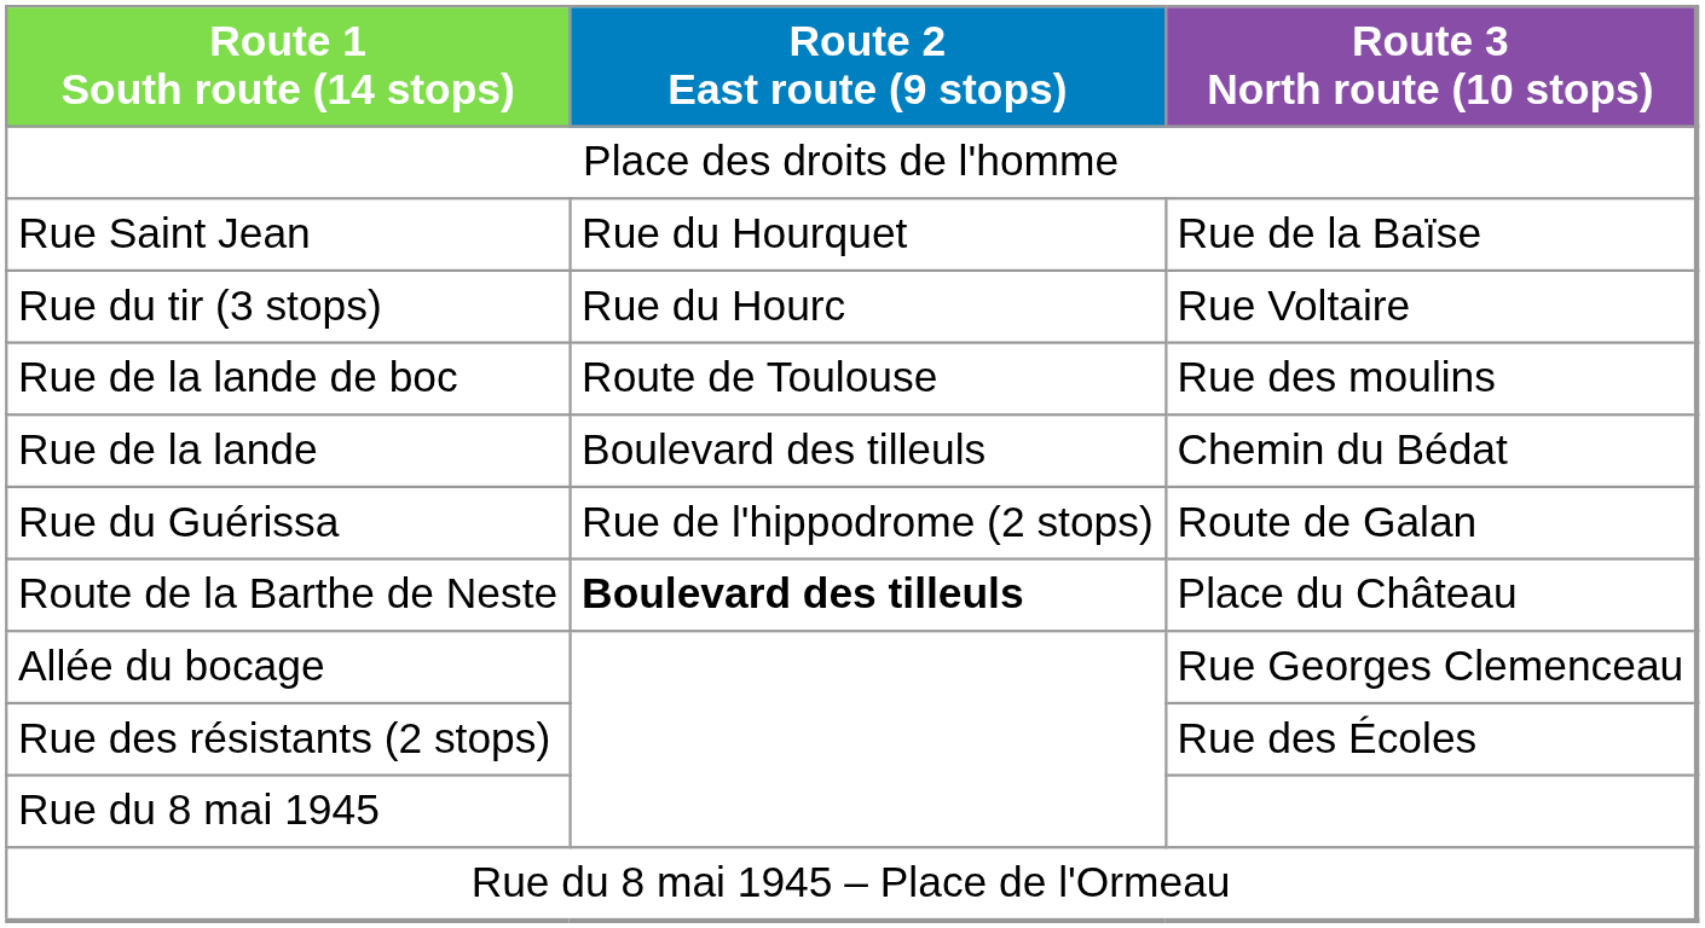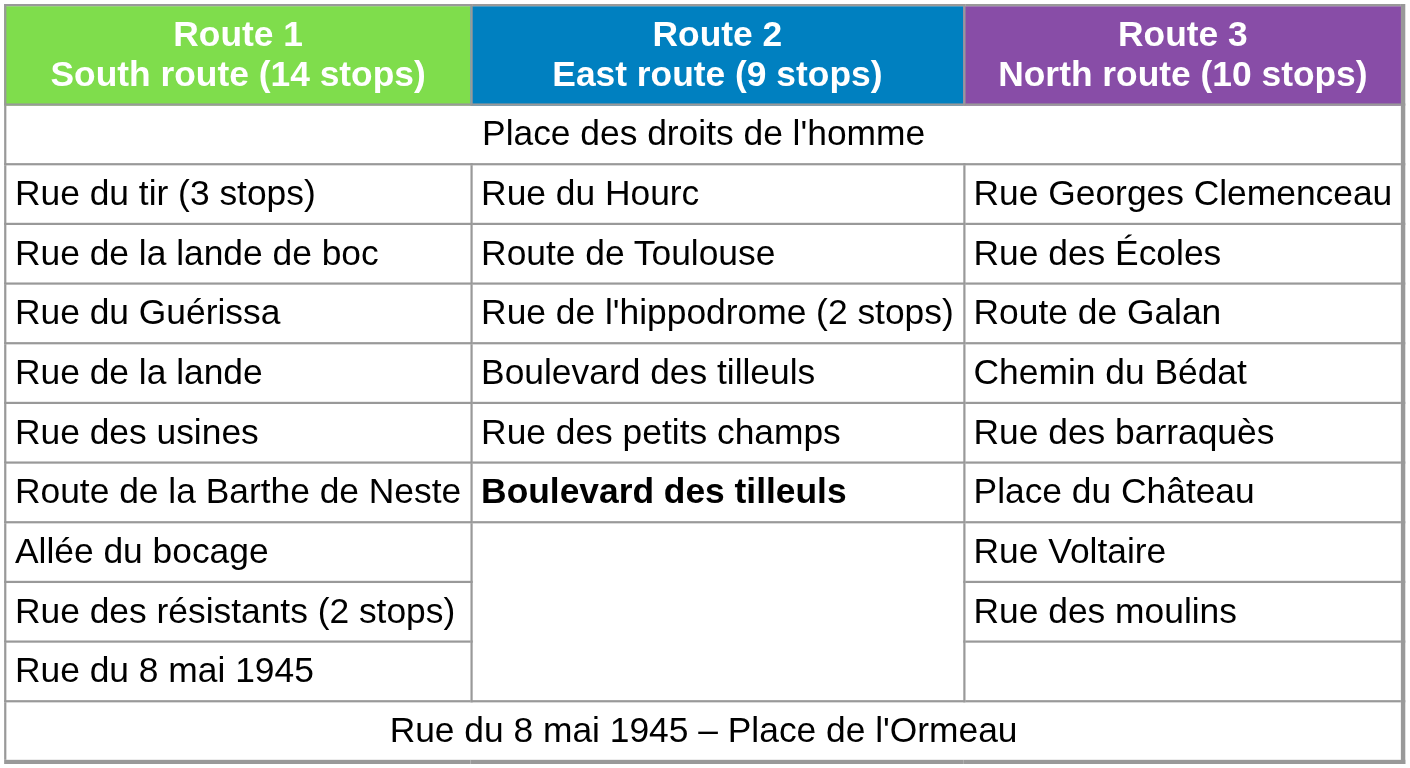 <table align="center" rules="all" cellspacing="0" cellpadding="4" style="border: 1px solid #999; border-right: 2px solid #999; border-bottom: 2px solid #999">
 <tr style="color:white;">
 <th bgcolor="#7FDD4C">Route 1<br> South route (14 stops)</th>
 <th bgcolor="0080C0">Route 2 <br>East route (9 stops)</th>
 <th bgcolor="#884DA7">Route 3 <br> North route (10 stops)</th>
 </tr>
 <tr>
 <td style="text-align:center;" colspan=3>Place des droits de l'homme</td>
 </tr>
 <tr>
-<td>Rue Saint Jean</td>
-<td>Rue du Hourquet</td>
-<td>Rue de la Baïse</td>
-</tr>
-<tr>
 <td>Rue du tir (3 stops)</td>
 <td>Rue du Hourc</td>
-<td>Rue Voltaire</td>
+<td>Rue Georges Clemenceau</td>
 </tr>
 <tr>
 <td>Rue de la lande de boc</td>
 <td>Route de Toulouse</td>
-<td>Rue des moulins</td>
+<td>Rue des Écoles</td>
+</tr>
+<tr>
+<td>Rue du Guérissa</td>
+<td>Rue de l'hippodrome (2 stops)</td>
+<td>Route de Galan</td>
 </tr>
 <tr>
 <td>Rue de la lande</td>
 <td>Boulevard des tilleuls</td>
 <td>Chemin du Bédat</td>
 </tr>
 <tr>
-<td>Rue du Guérissa</td>
-<td>Rue de l'hippodrome (2 stops)</td>
-<td>Route de Galan</td>
+<td>Rue des usines</td>
+<td>Rue des petits champs</td>
+<td>Rue des barraquès</td>
 </tr>
 <tr>
 <td>Route de la Barthe de Neste</td>
 <td><strong>Boulevard des tilleuls</strong></td>
 <td>Place du Château</td>
 </tr>
 <tr>
 <td>Allée du bocage</td>
 <td rowspan=3></td>
-<td>Rue Georges Clemenceau</td>
+<td>Rue Voltaire</td>
 </tr>
 <tr>
 <td>Rue des résistants (2 stops)</td>
-<td>Rue des Écoles</td>
+<td>Rue des moulins</td>
 </tr>
 <tr>
 <td>Rue du 8 mai 1945</td>
 <td></td>
 </tr>
 <tr>
 <td style="text-align:center;" colspan=3>Rue du 8 mai 1945 – Place de l'Ormeau</td>
 </tr>
 </table>
